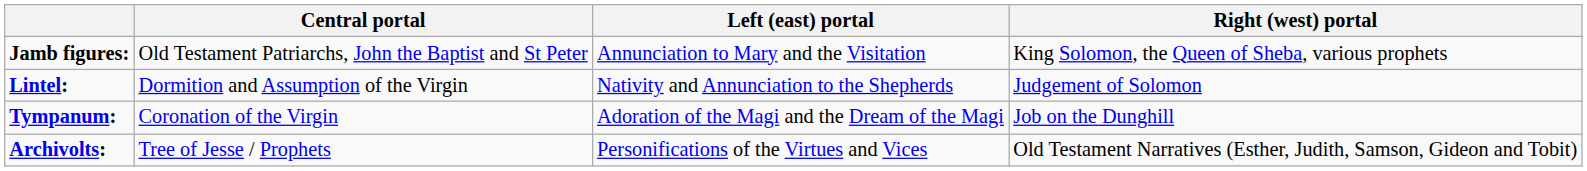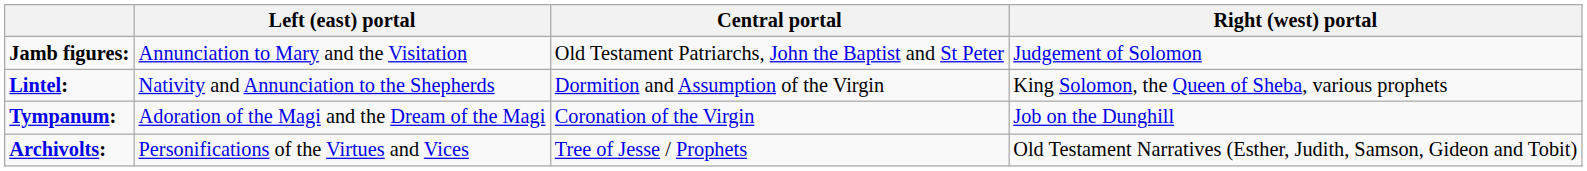 <table class="wikitable">
 <tr>
 <th></th>
+<th>Left (east) portal</th>
 <th>Central portal</th>
-<th>Left (east) portal</th>
 <th>Right (west) portal</th>
 </tr>
 <tr>
 <td><strong>Jamb figures:</strong></td>
+<td><a href='#'>Annunciation to Mary</a> and the <a href='#'>Visitation</a></td>
 <td>Old Testament Patriarchs, <a href='#'>John the Baptist</a> and <a href='#'>St Peter</a></td>
-<td><a href='#'>Annunciation to Mary</a> and the <a href='#'>Visitation</a></td>
+<td><a href='#'>Judgement of Solomon</a></td>
+</tr>
+<tr>
+<td><strong><a href='#'>Lintel</a>:</strong></td>
+<td><a href='#'>Nativity</a> and <a href='#'>Annunciation to the Shepherds</a></td>
+<td><a href='#'>Dormition</a> and <a href='#'>Assumption</a> of the Virgin</td>
 <td>King <a href='#'>Solomon</a>, the <a href='#'>Queen of Sheba</a>, various prophets</td>
 </tr>
 <tr>
-<td><strong><a href='#'>Lintel</a>:</strong></td>
-<td><a href='#'>Dormition</a> and <a href='#'>Assumption</a> of the Virgin</td>
-<td><a href='#'>Nativity</a> and <a href='#'>Annunciation to the Shepherds</a></td>
-<td><a href='#'>Judgement of Solomon</a></td>
-</tr>
-<tr>
 <td><strong><a href='#'>Tympanum</a>:</strong></td>
+<td><a href='#'>Adoration of the Magi</a> and the <a href='#'>Dream of the Magi</a></td>
 <td><a href='#'>Coronation of the Virgin</a></td>
-<td><a href='#'>Adoration of the Magi</a> and the <a href='#'>Dream of the Magi</a></td>
 <td><a href='#'>Job on the Dunghill</a></td>
 </tr>
 <tr>
 <td><strong><a href='#'>Archivolts</a>:</strong></td>
+<td><a href='#'>Personifications</a> of the <a href='#'>Virtues</a> and <a href='#'>Vices</a></td>
 <td><a href='#'>Tree of Jesse</a> / <a href='#'>Prophets</a></td>
-<td><a href='#'>Personifications</a> of the <a href='#'>Virtues</a> and <a href='#'>Vices</a></td>
 <td>Old Testament Narratives (Esther, Judith, Samson, Gideon and Tobit)</td>
 </tr>
 </table>
